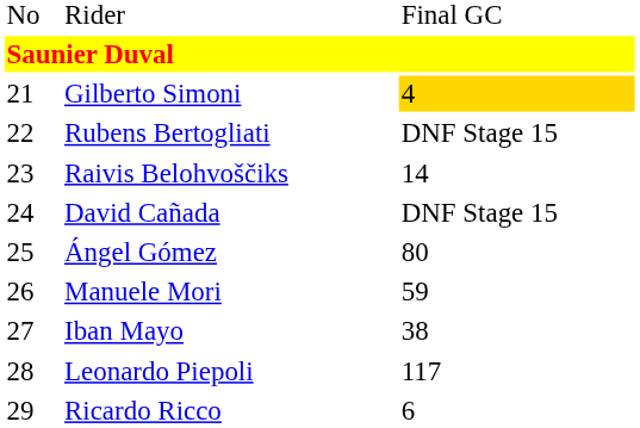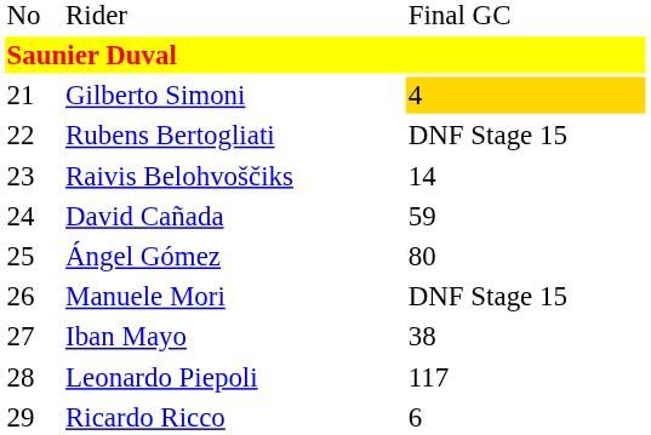 <table class=wikitabl style="font-size:95%" width="40%">
 <tr>
 <td>No</td>
 <td>Rider</td>
 <td>Final GC</td>
 </tr>
 <tr>
 <td colspan=3 bgcolor="yellow" style="color: red"><strong>Saunier Duval</strong></td>
 </tr>
 <tr>
 <td>21</td>
 <td> <a href='#'>Gilberto Simoni</a></td>
 <td style="background: gold;">4</td>
 </tr>
 <tr>
 <td>22</td>
 <td> <a href='#'>Rubens Bertogliati</a></td>
 <td>DNF Stage 15</td>
 </tr>
 <tr>
 <td>23</td>
 <td> <a href='#'>Raivis Belohvoščiks</a></td>
 <td>14</td>
 </tr>
 <tr>
 <td>24</td>
 <td> <a href='#'>David Cañada</a></td>
-<td>DNF Stage 15</td>
+<td>59</td>
 </tr>
 <tr>
 <td>25</td>
 <td> <a href='#'>Ángel Gómez</a></td>
 <td>80</td>
 </tr>
 <tr>
 <td>26</td>
 <td> <a href='#'>Manuele Mori</a></td>
-<td>59</td>
+<td>DNF Stage 15</td>
 </tr>
 <tr>
 <td>27</td>
 <td> <a href='#'>Iban Mayo</a></td>
 <td>38</td>
 </tr>
 <tr>
 <td>28</td>
 <td> <a href='#'>Leonardo Piepoli</a></td>
 <td>117</td>
 </tr>
 <tr>
 <td>29</td>
 <td> <a href='#'>Ricardo Ricco</a></td>
 <td>6</td>
 </tr>
 <tr>
 </tr>
 </table>
